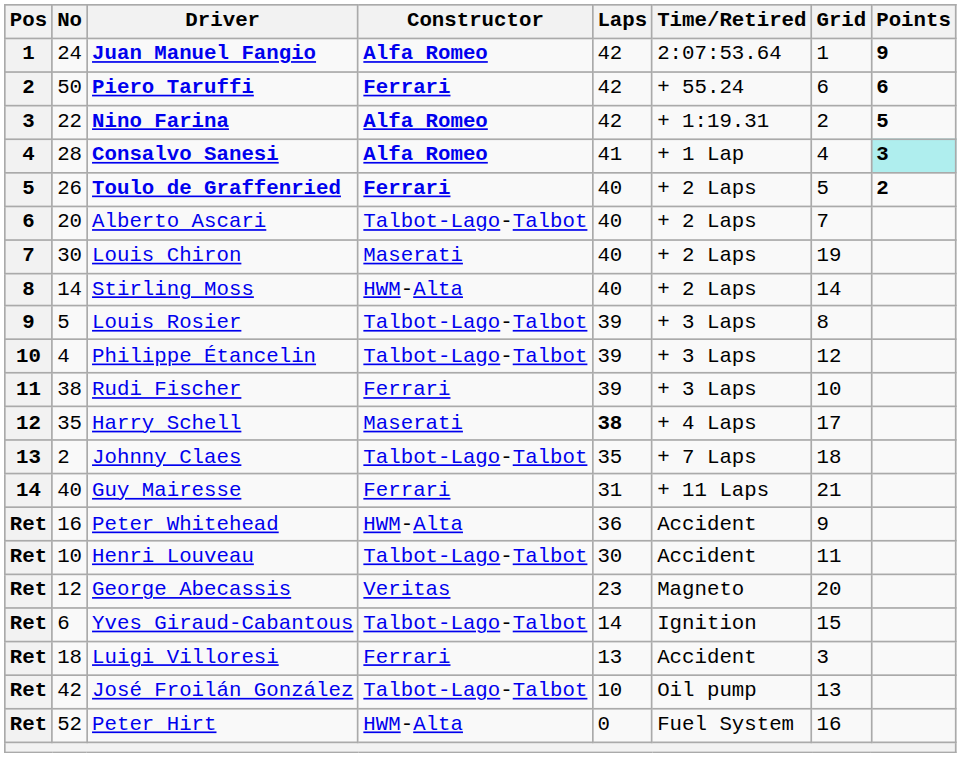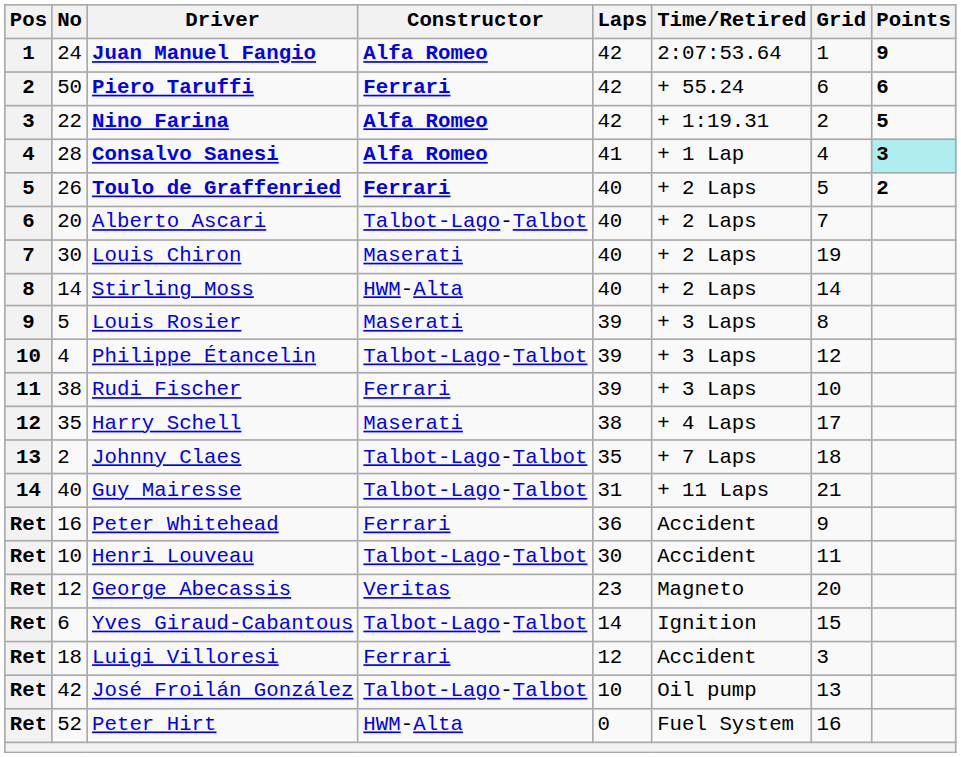 <table class="wikitable" style="font-size:95%;">
 <tr>
 <th>Pos</th>
 <th>No</th>
 <th>Driver</th>
 <th>Constructor</th>
 <th>Laps</th>
 <th>Time/Retired</th>
 <th>Grid</th>
 <th>Points</th>
 </tr>
 <tr>
 <th>1</th>
 <td>24</td>
 <td> <strong><a href='#'>Juan Manuel Fangio</a></strong></td>
 <td><strong><a href='#'>Alfa Romeo</a></strong></td>
 <td>42</td>
 <td>2:07:53.64</td>
 <td>1</td>
 <td><strong>9</strong></td>
 </tr>
 <tr>
 <th>2</th>
 <td>50</td>
 <td> <strong><a href='#'>Piero Taruffi</a></strong></td>
 <td><strong><a href='#'>Ferrari</a></strong></td>
 <td>42</td>
 <td>+ 55.24</td>
 <td>6</td>
 <td><strong>6</strong></td>
 </tr>
 <tr>
 <th>3</th>
 <td>22</td>
 <td> <strong><a href='#'>Nino Farina</a></strong></td>
 <td><strong><a href='#'>Alfa Romeo</a></strong></td>
 <td>42</td>
 <td>+ 1:19.31</td>
 <td>2</td>
 <td><strong>5</strong></td>
 </tr>
 <tr>
 <th>4</th>
 <td>28</td>
 <td> <strong><a href='#'>Consalvo Sanesi</a></strong></td>
 <td><strong><a href='#'>Alfa Romeo</a></strong></td>
 <td>41</td>
 <td>+ 1 Lap</td>
 <td>4</td>
 <td style="background: paleturquoise;"><strong>3</strong></td>
 </tr>
 <tr>
 <th>5</th>
 <td>26</td>
 <td> <strong><a href='#'>Toulo de Graffenried</a></strong></td>
 <td><strong><a href='#'>Ferrari</a></strong></td>
 <td>40</td>
 <td>+ 2 Laps</td>
 <td>5</td>
 <td><strong>2</strong></td>
 </tr>
 <tr>
 <th>6</th>
 <td>20</td>
 <td> <a href='#'>Alberto Ascari</a></td>
 <td><a href='#'>Talbot-Lago</a>-<a href='#'>Talbot</a></td>
 <td>40</td>
 <td>+ 2 Laps</td>
 <td>7</td>
 <td> </td>
 </tr>
 <tr>
 <th>7</th>
 <td>30</td>
 <td> <a href='#'>Louis Chiron</a></td>
 <td><a href='#'>Maserati</a></td>
 <td>40</td>
 <td>+ 2 Laps</td>
 <td>19</td>
 <td> </td>
 </tr>
 <tr>
 <th>8</th>
 <td>14</td>
 <td> <a href='#'>Stirling Moss</a></td>
 <td><a href='#'>HWM</a>-<a href='#'>Alta</a></td>
 <td>40</td>
 <td>+ 2 Laps</td>
 <td>14</td>
 <td> </td>
 </tr>
 <tr>
 <th>9</th>
 <td>5</td>
 <td> <a href='#'>Louis Rosier</a></td>
-<td><a href='#'>Talbot-Lago</a>-<a href='#'>Talbot</a></td>
+<td><a href='#'>Maserati</a></td>
 <td>39</td>
 <td>+ 3 Laps</td>
 <td>8</td>
 <td> </td>
 </tr>
 <tr>
 <th>10</th>
 <td>4</td>
 <td> <a href='#'>Philippe Étancelin</a></td>
 <td><a href='#'>Talbot-Lago</a>-<a href='#'>Talbot</a></td>
 <td>39</td>
 <td>+ 3 Laps</td>
 <td>12</td>
 <td> </td>
 </tr>
 <tr>
 <th>11</th>
 <td>38</td>
 <td> <a href='#'>Rudi Fischer</a></td>
 <td><a href='#'>Ferrari</a></td>
 <td>39</td>
 <td>+ 3 Laps</td>
 <td>10</td>
 <td> </td>
 </tr>
 <tr>
 <th>12</th>
 <td>35</td>
 <td> <a href='#'>Harry Schell</a></td>
 <td><a href='#'>Maserati</a></td>
-<td><strong>38</strong></td>
+<td>38</td>
 <td>+ 4 Laps</td>
 <td>17</td>
 <td> </td>
 </tr>
 <tr>
 <th>13</th>
 <td>2</td>
 <td> <a href='#'>Johnny Claes</a></td>
 <td><a href='#'>Talbot-Lago</a>-<a href='#'>Talbot</a></td>
 <td>35</td>
 <td>+ 7 Laps</td>
 <td>18</td>
 <td> </td>
 </tr>
 <tr>
 <th>14</th>
 <td>40</td>
 <td> <a href='#'>Guy Mairesse</a></td>
-<td><a href='#'>Ferrari</a></td>
+<td><a href='#'>Talbot-Lago</a>-<a href='#'>Talbot</a></td>
 <td>31</td>
 <td>+ 11 Laps</td>
 <td>21</td>
 <td> </td>
 </tr>
 <tr>
 <th>Ret</th>
 <td>16</td>
 <td> <a href='#'>Peter Whitehead</a></td>
-<td><a href='#'>HWM</a>-<a href='#'>Alta</a></td>
+<td><a href='#'>Ferrari</a></td>
 <td>36</td>
 <td>Accident</td>
 <td>9</td>
 <td> </td>
 </tr>
 <tr>
 <th>Ret</th>
 <td>10</td>
 <td> <a href='#'>Henri Louveau</a></td>
 <td><a href='#'>Talbot-Lago</a>-<a href='#'>Talbot</a></td>
 <td>30</td>
 <td>Accident</td>
 <td>11</td>
 <td> </td>
 </tr>
 <tr>
 <th>Ret</th>
 <td>12</td>
 <td> <a href='#'>George Abecassis</a></td>
 <td><a href='#'>Veritas</a></td>
 <td>23</td>
 <td>Magneto</td>
 <td>20</td>
 <td> </td>
 </tr>
 <tr>
 <th>Ret</th>
 <td>6</td>
 <td> <a href='#'>Yves Giraud-Cabantous</a></td>
 <td><a href='#'>Talbot-Lago</a>-<a href='#'>Talbot</a></td>
 <td>14</td>
 <td>Ignition</td>
 <td>15</td>
 <td> </td>
 </tr>
 <tr>
 <th>Ret</th>
 <td>18</td>
 <td> <a href='#'>Luigi Villoresi</a></td>
 <td><a href='#'>Ferrari</a></td>
-<td>13</td>
+<td>12</td>
 <td>Accident</td>
 <td>3</td>
 <td> </td>
 </tr>
 <tr>
 <th>Ret</th>
 <td>42</td>
 <td> <a href='#'>José Froilán González</a></td>
 <td><a href='#'>Talbot-Lago</a>-<a href='#'>Talbot</a></td>
 <td>10</td>
 <td>Oil pump</td>
 <td>13</td>
 <td> </td>
 </tr>
 <tr>
 <th>Ret</th>
 <td>52</td>
 <td> <a href='#'>Peter Hirt</a></td>
 <td><a href='#'>HWM</a>-<a href='#'>Alta</a></td>
 <td>0</td>
 <td>Fuel System</td>
 <td>16</td>
 <td> </td>
 </tr>
 <tr>
 <th colspan="8"></th>
 </tr>
 </table>
